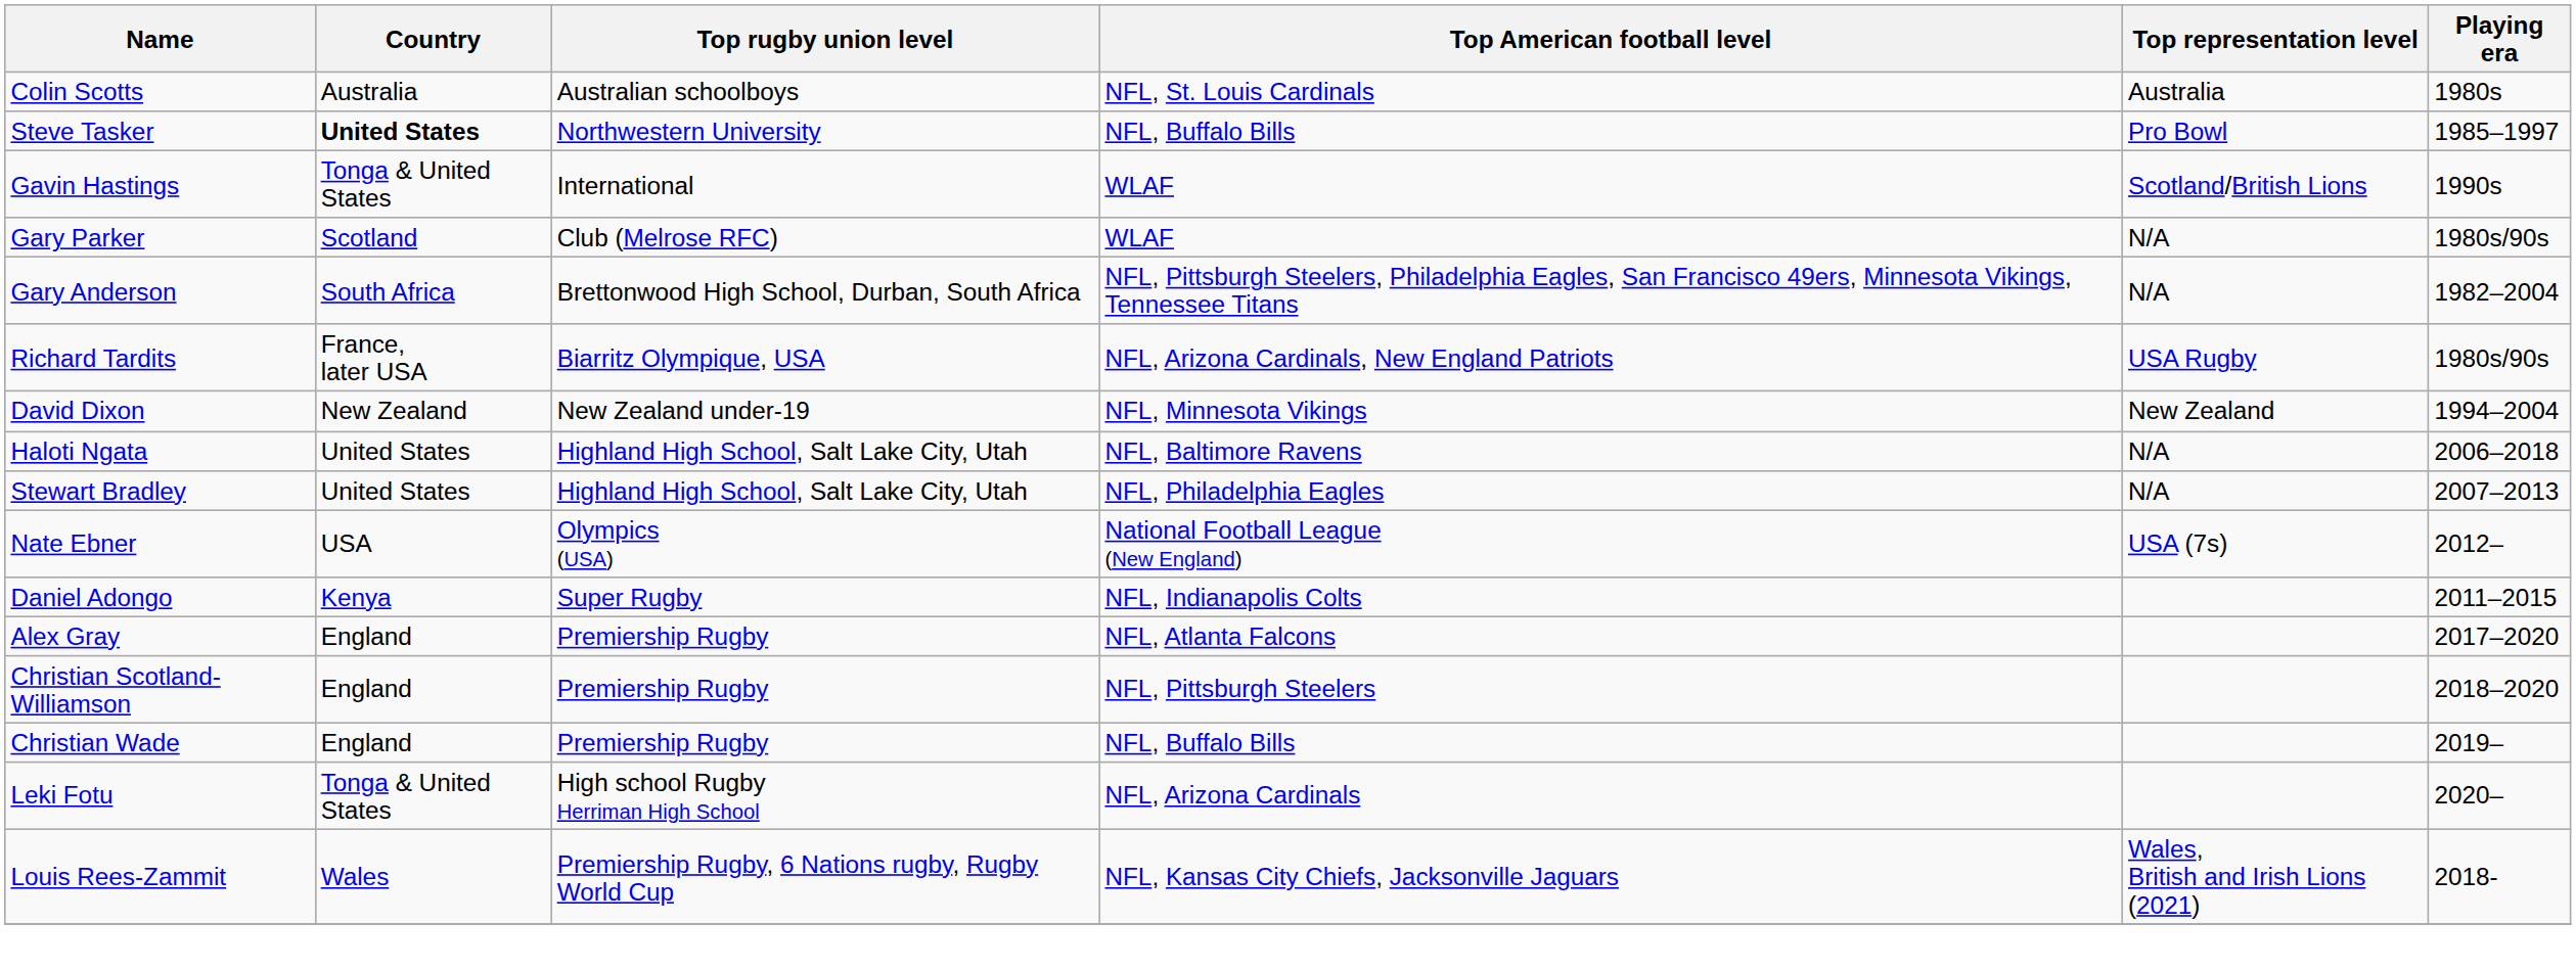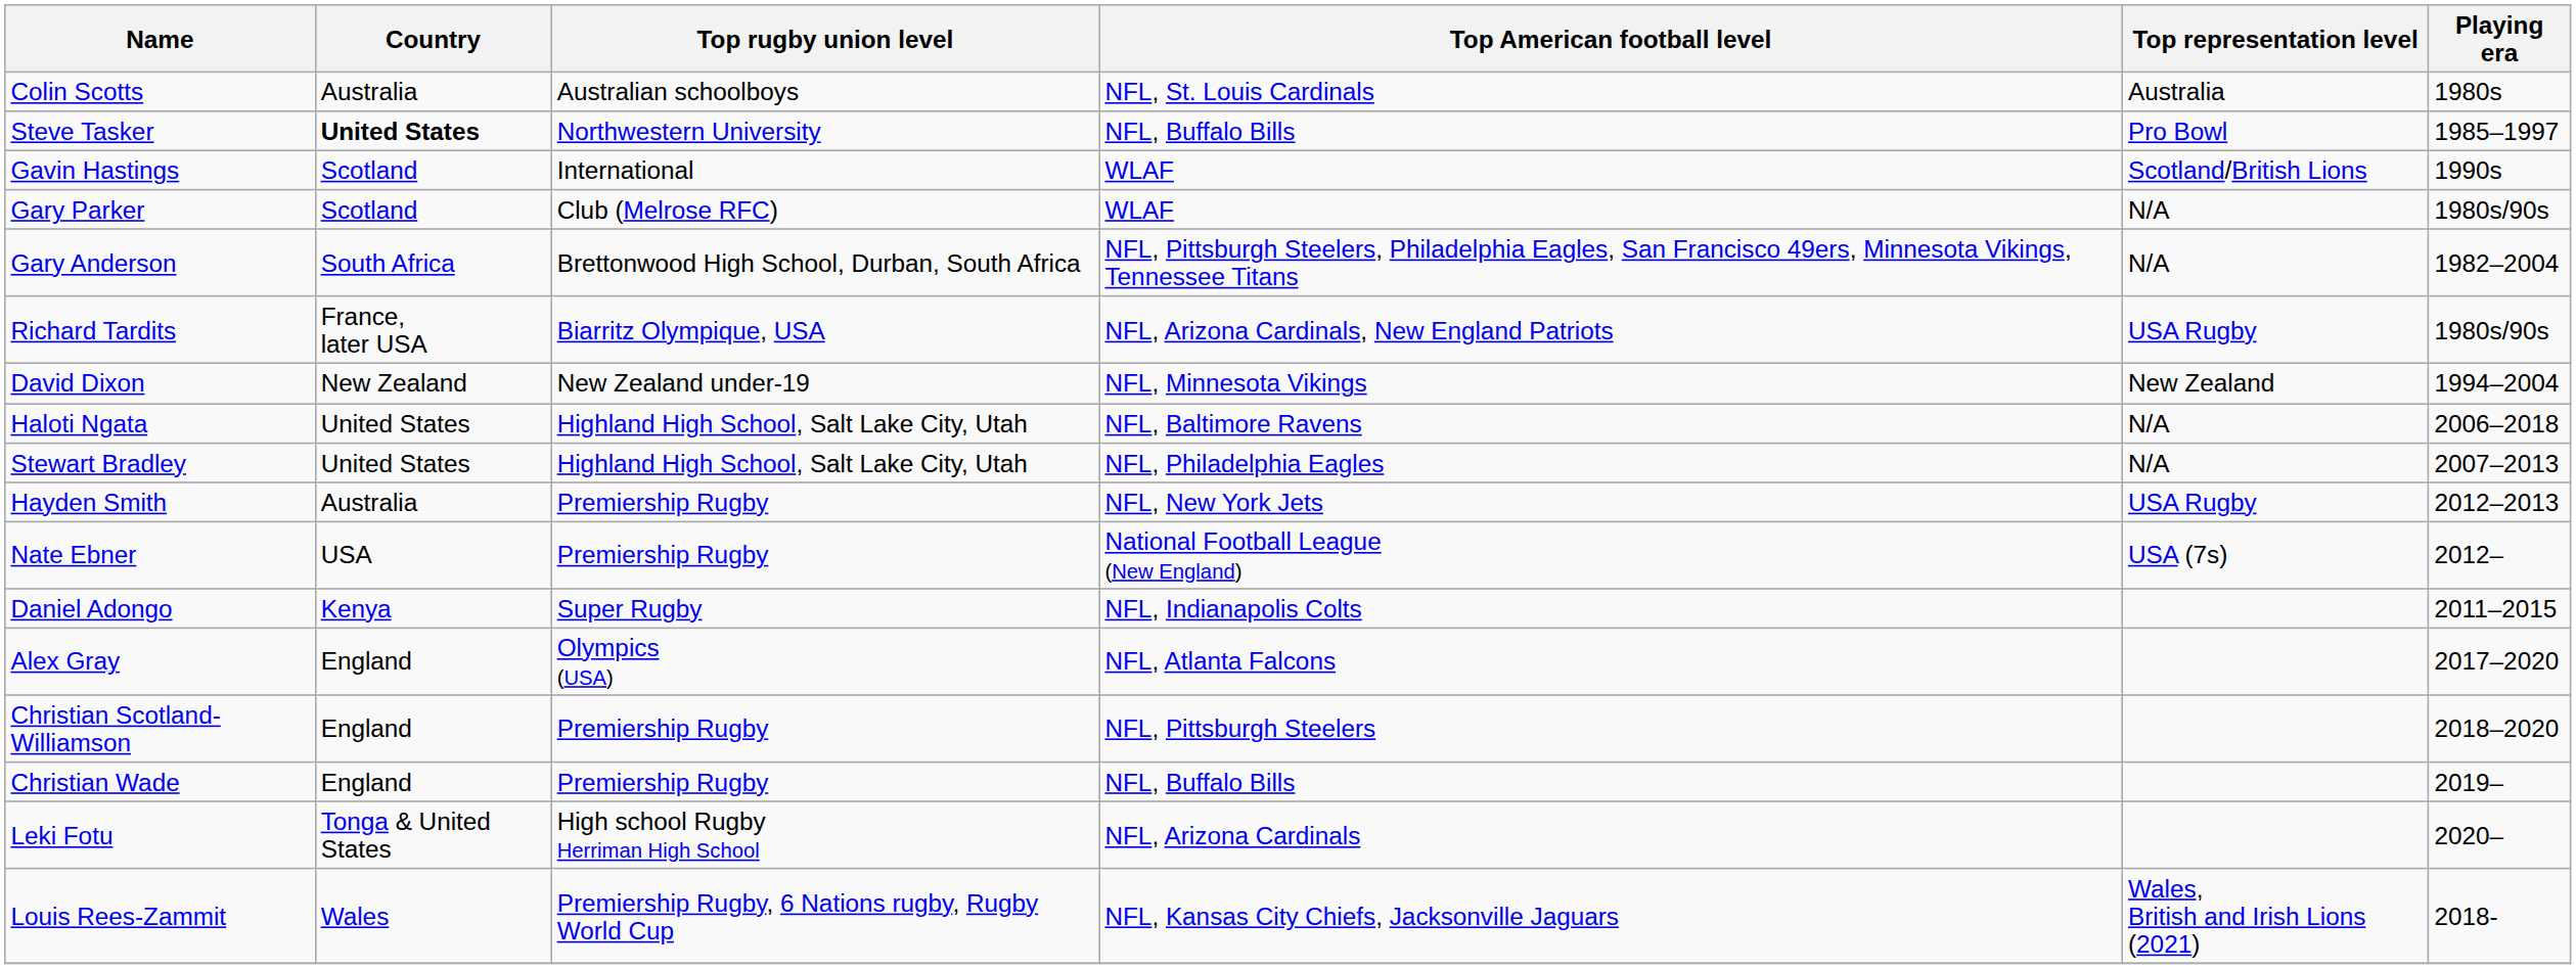 <table class="wikitable" style="font-size: 95%;">
 <tr>
 <th>Name</th>
 <th>Country</th>
 <th>Top rugby union level</th>
 <th>Top American football level</th>
 <th>Top representation level</th>
 <th>Playing era</th>
 </tr>
 <tr>
 <td><a href='#'>Colin Scotts</a></td>
 <td>Australia</td>
 <td>Australian schoolboys</td>
 <td><a href='#'>NFL</a>, <a href='#'>St. Louis Cardinals</a></td>
 <td>Australia</td>
 <td>1980s</td>
 </tr>
 <tr>
 <td><a href='#'>Steve Tasker</a></td>
 <td><strong>United States</strong></td>
 <td><a href='#'>Northwestern University</a></td>
 <td><a href='#'>NFL</a>, <a href='#'>Buffalo Bills</a></td>
 <td><a href='#'>Pro Bowl</a></td>
 <td>1985–1997</td>
 </tr>
 <tr>
 <td><a href='#'>Gavin Hastings</a></td>
-<td><a href='#'>Tonga</a> & United States</td>
+<td><a href='#'>Scotland</a></td>
 <td>International</td>
 <td><a href='#'>WLAF</a></td>
 <td><a href='#'>Scotland</a>/<a href='#'>British Lions</a></td>
 <td>1990s</td>
 </tr>
 <tr>
 <td><a href='#'>Gary Parker</a></td>
 <td><a href='#'>Scotland</a></td>
 <td>Club (<a href='#'>Melrose RFC</a>)</td>
 <td><a href='#'>WLAF</a></td>
 <td>N/A</td>
 <td>1980s/90s</td>
 </tr>
 <tr>
 <td><a href='#'>Gary Anderson</a></td>
 <td><a href='#'>South Africa</a></td>
 <td>Brettonwood High School, Durban, South Africa</td>
 <td><a href='#'>NFL</a>, <a href='#'>Pittsburgh Steelers</a>, <a href='#'>Philadelphia Eagles</a>, <a href='#'>San Francisco 49ers</a>, <a href='#'>Minnesota Vikings</a>, <a href='#'>Tennessee Titans</a></td>
 <td>N/A</td>
 <td>1982–2004</td>
 </tr>
 <tr>
 <td><a href='#'>Richard Tardits</a></td>
 <td>France,<br>later USA</td>
 <td><a href='#'>Biarritz Olympique</a>, <a href='#'>USA</a></td>
 <td><a href='#'>NFL</a>, <a href='#'>Arizona Cardinals</a>, <a href='#'>New England Patriots</a></td>
 <td><a href='#'>USA Rugby</a></td>
 <td>1980s/90s</td>
 </tr>
 <tr>
 <td><a href='#'>David Dixon</a></td>
 <td>New Zealand</td>
 <td>New Zealand under-19</td>
 <td><a href='#'>NFL</a>, <a href='#'>Minnesota Vikings</a></td>
 <td>New Zealand</td>
 <td>1994–2004</td>
 </tr>
 <tr>
 <td><a href='#'>Haloti Ngata</a></td>
 <td>United States</td>
 <td><a href='#'>Highland High School</a>, Salt Lake City, Utah</td>
 <td><a href='#'>NFL</a>, <a href='#'>Baltimore Ravens</a></td>
 <td>N/A</td>
 <td>2006–2018</td>
 </tr>
 <tr>
 <td><a href='#'>Stewart Bradley</a></td>
 <td>United States</td>
 <td><a href='#'>Highland High School</a>, Salt Lake City, Utah</td>
 <td><a href='#'>NFL</a>, <a href='#'>Philadelphia Eagles</a></td>
 <td>N/A</td>
 <td>2007–2013</td>
 </tr>
 <tr>
+<td><a href='#'>Hayden Smith</a></td>
+<td>Australia</td>
+<td><a href='#'>Premiership Rugby</a></td>
+<td><a href='#'>NFL</a>, <a href='#'>New York Jets</a></td>
+<td><a href='#'>USA Rugby</a></td>
+<td>2012–2013</td>
+</tr>
+<tr>
 <td><a href='#'>Nate Ebner</a></td>
 <td>USA</td>
-<td><a href='#'>Olympics</a><br><small>(<a href='#'>USA</a>)</small></td>
+<td><a href='#'>Premiership Rugby</a></td>
 <td><a href='#'>National Football League</a><br><small>(<a href='#'>New England</a>)</small></td>
 <td><a href='#'>USA</a> (7s)</td>
 <td>2012–</td>
 </tr>
 <tr>
 <td><a href='#'>Daniel Adongo</a></td>
 <td><a href='#'>Kenya</a></td>
 <td><a href='#'>Super Rugby</a></td>
 <td><a href='#'>NFL</a>, <a href='#'>Indianapolis Colts</a></td>
 <td></td>
 <td>2011–2015</td>
 </tr>
 <tr>
 <td><a href='#'>Alex Gray</a></td>
 <td>England</td>
-<td><a href='#'>Premiership Rugby</a></td>
+<td><a href='#'>Olympics</a><br><small>(<a href='#'>USA</a>)</small></td>
 <td><a href='#'>NFL</a>, <a href='#'>Atlanta Falcons</a></td>
 <td></td>
 <td>2017–2020</td>
 </tr>
 <tr>
 <td><a href='#'>Christian Scotland-Williamson</a></td>
 <td>England</td>
 <td><a href='#'>Premiership Rugby</a></td>
 <td><a href='#'>NFL</a>, <a href='#'>Pittsburgh Steelers</a></td>
 <td></td>
 <td>2018–2020</td>
 </tr>
 <tr>
 <td><a href='#'>Christian Wade</a></td>
 <td>England</td>
 <td><a href='#'>Premiership Rugby</a></td>
 <td><a href='#'>NFL</a>, <a href='#'>Buffalo Bills</a></td>
 <td></td>
 <td>2019–</td>
 </tr>
 <tr>
 <td><a href='#'>Leki Fotu</a></td>
 <td><a href='#'>Tonga</a> & United States</td>
 <td>High school Rugby<br><small><a href='#'>Herriman High School</a></small></td>
 <td><a href='#'>NFL</a>, <a href='#'>Arizona Cardinals</a></td>
 <td></td>
 <td>2020–</td>
 </tr>
 <tr>
 <td><a href='#'>Louis Rees-Zammit</a></td>
 <td><a href='#'>Wales</a></td>
 <td><a href='#'>Premiership Rugby</a>, <a href='#'>6 Nations rugby</a>, <a href='#'>Rugby World Cup</a></td>
 <td><a href='#'>NFL</a>, <a href='#'>Kansas City Chiefs</a>, <a href='#'>Jacksonville Jaguars</a></td>
 <td><a href='#'>Wales</a>,<br><a href='#'>British and Irish Lions</a> (<a href='#'>2021</a>)</td>
 <td>2018-</td>
 </tr>
 <tr>
 </tr>
 </table>
